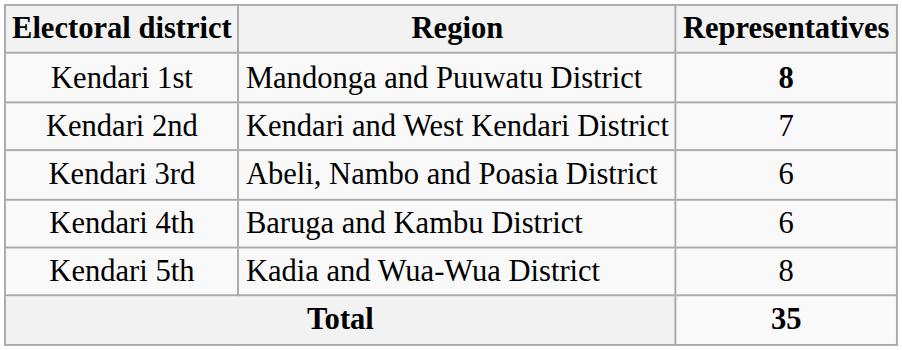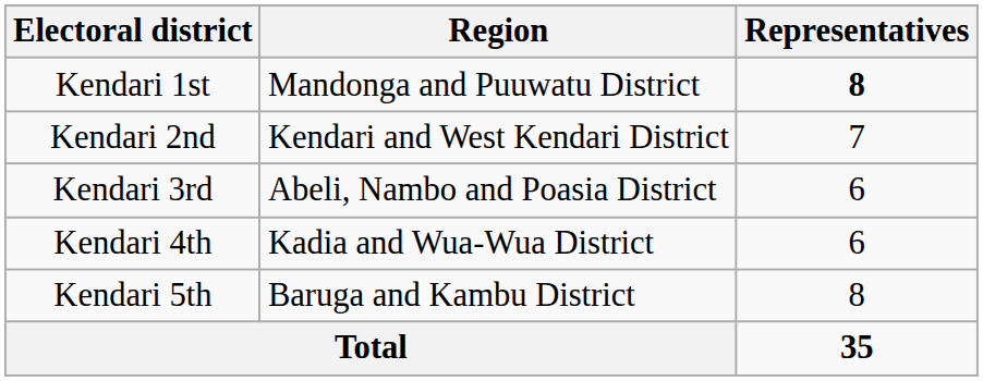 <table class="wikitable">
 <tr>
 <th>Electoral district</th>
 <th>Region</th>
 <th>Representatives</th>
 </tr>
 <tr>
 <td align="center">Kendari 1st</td>
 <td>Mandonga and Puuwatu District</td>
 <td align="center"><strong>8</strong></td>
 </tr>
 <tr>
 <td align="center">Kendari 2nd</td>
 <td>Kendari and West Kendari District</td>
 <td align="center">7</td>
 </tr>
 <tr>
 <td align="center">Kendari 3rd</td>
 <td>Abeli, Nambo and Poasia District</td>
 <td align="center">6</td>
 </tr>
 <tr>
 <td align="center">Kendari 4th</td>
-<td>Baruga and Kambu District</td>
+<td>Kadia and Wua-Wua District</td>
 <td align="center">6</td>
 </tr>
 <tr>
 <td align="center">Kendari 5th</td>
-<td>Kadia and Wua-Wua District</td>
+<td>Baruga and Kambu District</td>
 <td align="center">8</td>
 </tr>
 <tr>
 <th colspan="2">Total</th>
 <td align="center"><strong>35</strong></td>
 </tr>
 </table>
